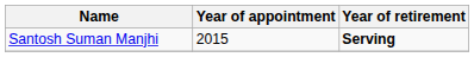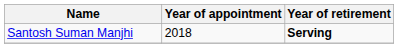 <table class="wikitable sortable">
 <tr>
 <th style="width:200px">Name</th>
 <th>Year of appointment</th>
 <th>Year of retirement</th>
 </tr>
 <tr>
 <td><a href='#'>Santosh Suman Manjhi</a></td>
-<td>2015</td>
+<td>2018</td>
 <td><strong>Serving</strong></td>
 </tr>
 <tr>
 </tr>
 </table>
